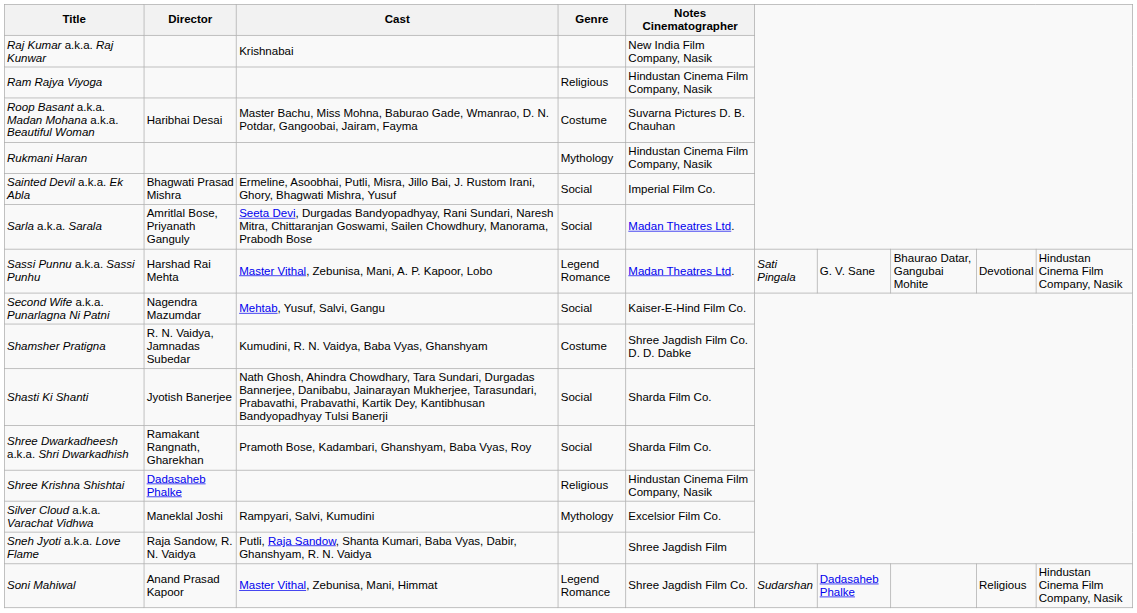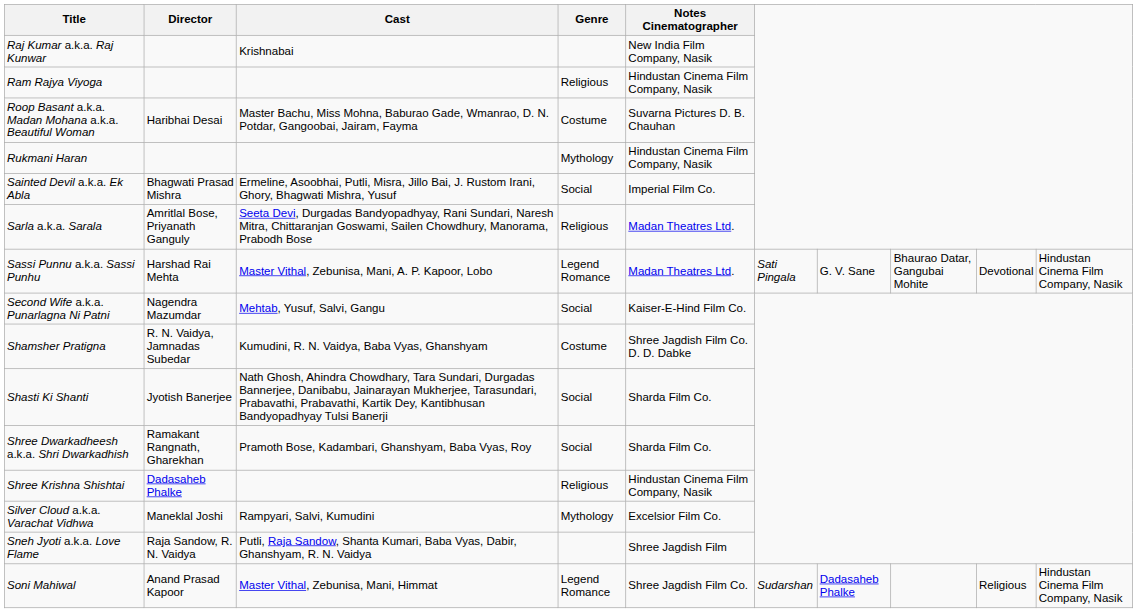 <table class="wikitable">
 <tr>
 <th>Title</th>
 <th>Director</th>
 <th>Cast</th>
 <th>Genre</th>
 <th>Notes<br>Cinematographer</th>
 </tr>
 <tr>
 <td><em>Raj Kumar</em> a.k.a. <em>Raj Kunwar</em></td>
 <td></td>
 <td>Krishnabai</td>
 <td></td>
 <td>New India Film Company, Nasik</td>
 </tr>
 <tr>
 <td><em>Ram Rajya Viyoga</em></td>
 <td></td>
 <td></td>
 <td>Religious</td>
 <td>Hindustan Cinema Film Company, Nasik</td>
 </tr>
 <tr>
 <td><em>Roop Basant</em> a.k.a. <em>Madan Mohana</em> a.k.a. <em>Beautiful Woman</em></td>
 <td>Haribhai Desai</td>
 <td>Master Bachu, Miss Mohna, Baburao Gade, Wmanrao, D. N. Potdar, Gangoobai, Jairam, Fayma</td>
 <td>Costume</td>
 <td>Suvarna Pictures D. B. Chauhan</td>
 </tr>
 <tr>
 <td><em>Rukmani Haran</em></td>
 <td></td>
 <td></td>
 <td>Mythology</td>
 <td>Hindustan Cinema Film Company, Nasik</td>
 </tr>
 <tr>
 <td><em>Sainted Devil</em> a.k.a. <em>Ek Abla</em></td>
 <td>Bhagwati Prasad Mishra</td>
 <td>Ermeline, Asoobhai, Putli, Misra, Jillo Bai, J. Rustom Irani, Ghory, Bhagwati Mishra, Yusuf</td>
 <td>Social</td>
 <td>Imperial Film Co.</td>
 </tr>
 <tr>
 <td><em>Sarla</em> a.k.a. <em>Sarala</em></td>
 <td>Amritlal Bose, Priyanath Ganguly</td>
 <td><a href='#'>Seeta Devi</a>, Durgadas Bandyopadhyay, Rani Sundari, Naresh Mitra, Chittaranjan Goswami, Sailen Chowdhury, Manorama, Prabodh Bose</td>
-<td>Social</td>
+<td>Religious</td>
 <td><a href='#'>Madan Theatres Ltd</a>.</td>
 </tr>
 <tr>
 <td><em>Sassi Punnu</em> a.k.a. <em>Sassi Punhu</em></td>
 <td>Harshad Rai Mehta</td>
 <td><a href='#'>Master Vithal</a>, Zebunisa, Mani, A. P. Kapoor, Lobo</td>
 <td>Legend Romance</td>
 <td><a href='#'>Madan Theatres Ltd</a>.</td>
 <td><em>Sati Pingala</em></td>
 <td>G. V. Sane</td>
 <td>Bhaurao Datar, Gangubai Mohite</td>
 <td>Devotional</td>
 <td>Hindustan Cinema Film Company, Nasik</td>
 </tr>
 <tr>
 <td><em>Second Wife</em> a.k.a. <em>Punarlagna Ni Patni</em></td>
 <td>Nagendra Mazumdar</td>
 <td><a href='#'>Mehtab</a>, Yusuf, Salvi, Gangu</td>
 <td>Social</td>
 <td>Kaiser-E-Hind Film Co.</td>
 </tr>
 <tr>
 <td><em>Shamsher Pratigna</em></td>
 <td>R. N. Vaidya, Jamnadas Subedar</td>
 <td>Kumudini, R. N. Vaidya, Baba Vyas, Ghanshyam</td>
 <td>Costume</td>
 <td>Shree Jagdish Film Co. D. D. Dabke</td>
 </tr>
 <tr>
 <td><em>Shasti Ki Shanti</em></td>
 <td>Jyotish Banerjee</td>
 <td>Nath Ghosh, Ahindra Chowdhary, Tara Sundari, Durgadas Bannerjee, Danibabu, Jainarayan Mukherjee, Tarasundari, Prabavathi, Prabavathi, Kartik Dey, Kantibhusan Bandyopadhyay Tulsi Banerji</td>
 <td>Social</td>
 <td>Sharda Film Co.</td>
 </tr>
 <tr>
 <td><em>Shree Dwarkadheesh</em> a.k.a. <em>Shri Dwarkadhish</em></td>
 <td>Ramakant Rangnath, Gharekhan</td>
 <td>Pramoth Bose, Kadambari, Ghanshyam, Baba Vyas, Roy</td>
 <td>Social</td>
 <td>Sharda Film Co.</td>
 </tr>
 <tr>
 <td><em>Shree Krishna Shishtai</em></td>
 <td><a href='#'>Dadasaheb Phalke</a></td>
 <td></td>
 <td>Religious</td>
 <td>Hindustan Cinema Film Company, Nasik</td>
 </tr>
 <tr>
 <td><em>Silver Cloud</em> a.k.a. <em>Varachat Vidhwa</em></td>
 <td>Maneklal Joshi</td>
 <td>Rampyari, Salvi, Kumudini</td>
 <td>Mythology</td>
 <td>Excelsior Film Co.</td>
 </tr>
 <tr>
 <td><em>Sneh Jyoti</em> a.k.a. <em>Love Flame</em></td>
 <td>Raja Sandow, R. N. Vaidya</td>
 <td>Putli, <a href='#'>Raja Sandow</a>, Shanta Kumari, Baba Vyas, Dabir, Ghanshyam, R. N. Vaidya</td>
 <td></td>
 <td>Shree Jagdish Film</td>
 </tr>
 <tr>
 <td><em>Soni Mahiwal</em></td>
 <td>Anand Prasad Kapoor</td>
 <td><a href='#'>Master Vithal</a>, Zebunisa, Mani, Himmat</td>
 <td>Legend Romance</td>
 <td>Shree Jagdish Film Co.</td>
 <td><em>Sudarshan</em></td>
 <td><a href='#'>Dadasaheb Phalke</a></td>
 <td></td>
 <td>Religious</td>
 <td>Hindustan Cinema Film Company, Nasik</td>
 </tr>
 </table>
